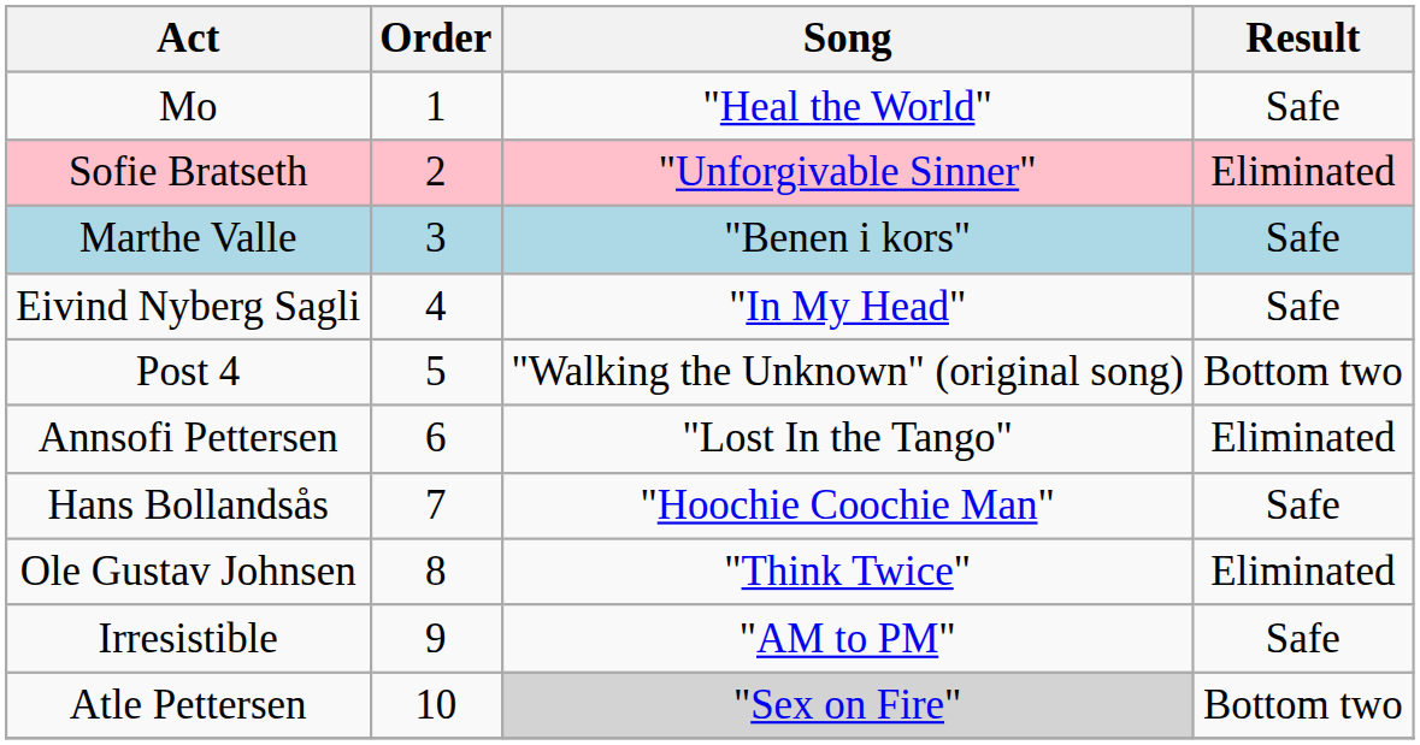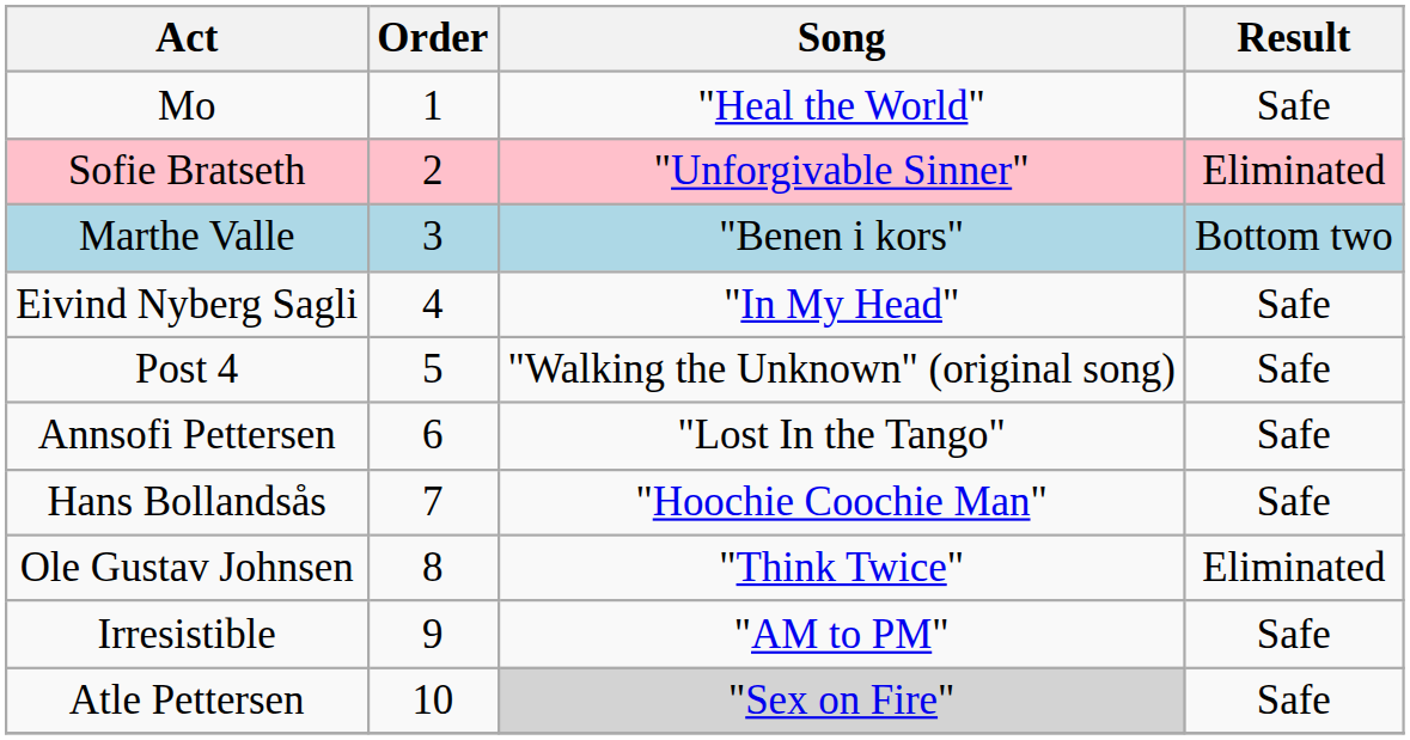 <table class="wikitable plainrowheaders" style="text-align:center;">
 <tr>
 <th scope="col">Act</th>
 <th scope="col">Order</th>
 <th scope="col">Song</th>
 <th scope="col">Result</th>
 </tr>
 <tr>
 <td>Mo</td>
 <td>1</td>
 <td>"<a href='#'>Heal the World</a>"</td>
 <td>Safe</td>
 </tr>
 <tr style="background:pink;">
 <td>Sofie Bratseth</td>
 <td>2</td>
 <td>"<a href='#'>Unforgivable Sinner</a>"</td>
 <td>Eliminated</td>
 </tr>
 <tr style="background:lightblue;">
 <td>Marthe Valle</td>
 <td>3</td>
 <td>"Benen i kors"</td>
-<td>Safe</td>
+<td>Bottom two</td>
 </tr>
 <tr>
 <td>Eivind Nyberg Sagli</td>
 <td>4</td>
 <td>"<a href='#'>In My Head</a>"</td>
 <td>Safe</td>
 </tr>
 <tr>
 <td>Post 4</td>
 <td>5</td>
 <td>"Walking the Unknown" (original song)</td>
-<td>Bottom two</td>
+<td>Safe</td>
 </tr>
 <tr>
 <td>Annsofi Pettersen</td>
 <td>6</td>
 <td>"Lost In the Tango"</td>
-<td>Eliminated</td>
+<td>Safe</td>
 </tr>
 <tr>
 <td>Hans Bollandsås</td>
 <td>7</td>
 <td>"<a href='#'>Hoochie Coochie Man</a>"</td>
 <td>Safe</td>
 </tr>
 <tr>
 <td>Ole Gustav Johnsen</td>
 <td>8</td>
 <td>"<a href='#'>Think Twice</a>"</td>
 <td>Eliminated</td>
 </tr>
 <tr>
 <td>Irresistible</td>
 <td>9</td>
 <td>"<a href='#'>AM to PM</a>"</td>
 <td>Safe</td>
 </tr>
 <tr>
 <td>Atle Pettersen</td>
 <td>10</td>
 <td style="background: lightgrey;">"<a href='#'>Sex on Fire</a>"</td>
-<td>Bottom two</td>
+<td>Safe</td>
 </tr>
 <tr>
 </tr>
 </table>
